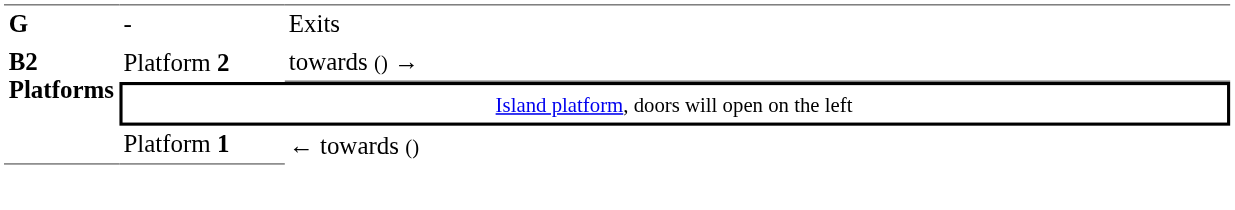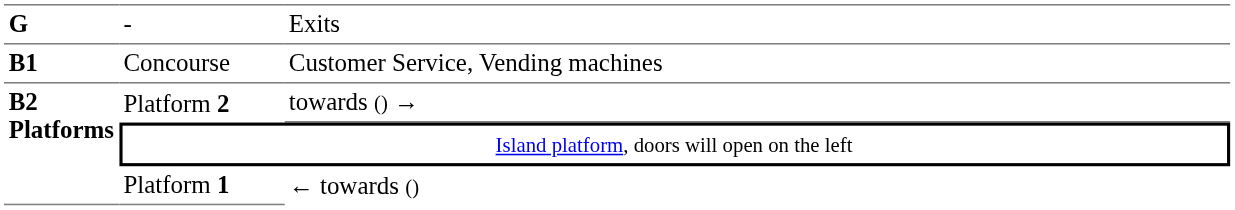 <table table border=0 cellspacing=0 cellpadding=3>
 <tr>
 <td style="border-top:solid 1px gray;" width=50 valign=top><strong>G</strong></td>
 <td style="border-top:solid 1px gray;" width=100 valign=top>-</td>
 <td style="border-top:solid 1px gray;" width=600 valign=top>Exits</td>
+</tr>
+<tr>
+<td style="border-bottom:solid 1px gray; border-top:solid 1px gray;" valign=top width=50><strong>B1</strong></td>
+<td style="border-bottom:solid 1px gray; border-top:solid 1px gray;" valign=top width=100>Concourse<br></td>
+<td style="border-bottom:solid 1px gray; border-top:solid 1px gray;" valign=top width=390>Customer Service, Vending machines</td>
 </tr>
 <tr>
 <td style="border-bottom:solid 1px gray;" rowspan="3" valign=top><strong>B2<br>Platforms</strong></td>
 <td>Platform <span> <strong>2</strong></span></td>
 <td style="border-bottom:solid 1px gray;"> towards  <small>()</small> →</td>
 </tr>
 <tr>
 <td style="border-right:solid 2px black;border-left:solid 2px black;border-top:solid 2px black;border-bottom:solid 2px black;text-align:center;" colspan=2><small><a href='#'>Island platform</a>, doors will open on the left</small></td>
 </tr>
 <tr>
 <td style="border-bottom:solid 1px gray;">Platform <span> <strong>1</strong></span></td>
 <td>←  towards  <small>()</small></td>
 </tr>
 </table>
